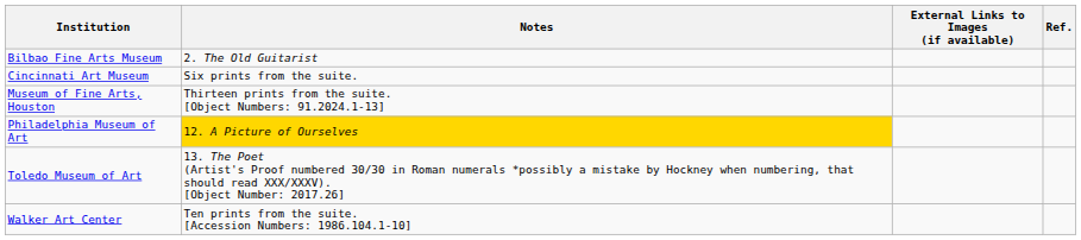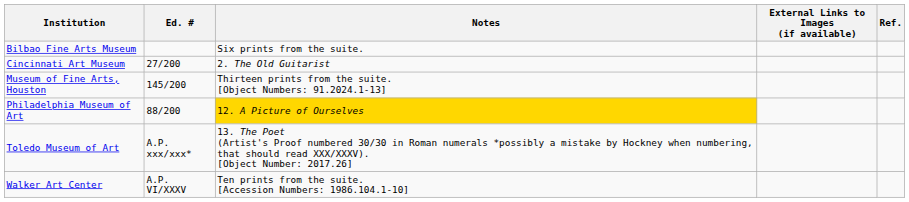 <table class="wikitable sortable mw-collapsible mw-collapsed">
 <tr>
 <th>Institution</th>
+<th>Ed. #</th>
 <th>Notes</th>
 <th>External Links to Images<br>(if available)</th>
 <th>Ref.</th>
 </tr>
 <tr>
 <td><a href='#'>Bilbao Fine Arts Museum</a></td>
+<td></td>
+<td>Six prints from the suite.</td>
+<td></td>
+<td></td>
+</tr>
+<tr>
+<td><a href='#'>Cincinnati Art Museum</a></td>
+<td>27/200</td>
 <td>2. <em>The Old Guitarist</em></td>
 <td></td>
 <td></td>
 </tr>
 <tr>
-<td><a href='#'>Cincinnati Art Museum</a></td>
-<td>Six prints from the suite.</td>
-<td></td>
-<td></td>
-</tr>
-<tr>
 <td><a href='#'>Museum of Fine Arts, Houston</a></td>
+<td>145/200</td>
 <td>Thirteen prints from the suite.<br>[Object Numbers: 91.2024.1-13]</td>
 <td></td>
 <td></td>
 </tr>
 <tr>
 <td><a href='#'>Philadelphia Museum of Art</a></td>
+<td>88/200</td>
 <td style="background: gold;">12. <em>A Picture of Ourselves</em></td>
 <td></td>
 <td></td>
 </tr>
 <tr>
 <td><a href='#'>Toledo Museum of Art</a></td>
+<td>A.P. xxx/xxx*</td>
 <td>13. <em>The Poet</em><br>(Artist's Proof numbered 30/30 in Roman numerals *possibly a mistake by Hockney when numbering, that should read XXX/XXXV).<br>[Object Number: 2017.26]</td>
 <td></td>
 <td></td>
 </tr>
 <tr>
 <td><a href='#'>Walker Art Center</a></td>
+<td>A.P. VI/XXXV</td>
 <td>Ten prints from the suite.<br>[Accession Numbers: 1986.104.1-10]</td>
 <td></td>
 <td></td>
 </tr>
 </table>
